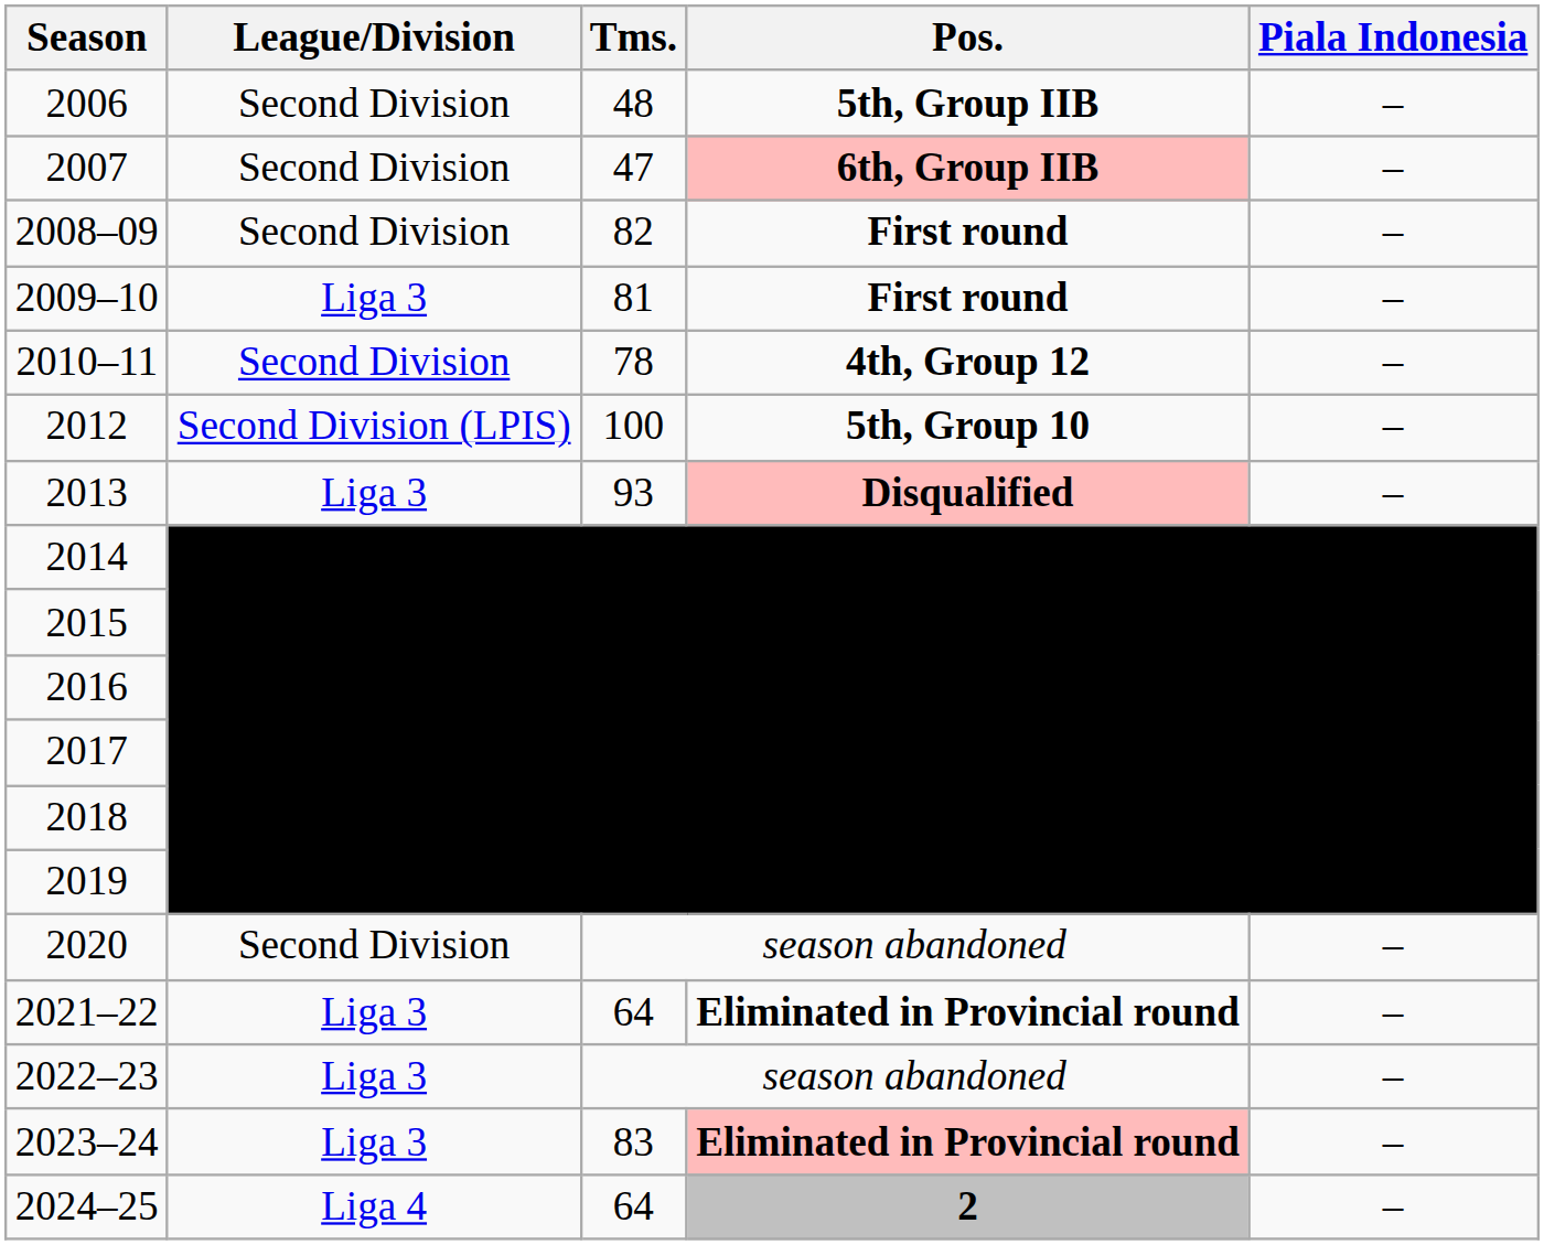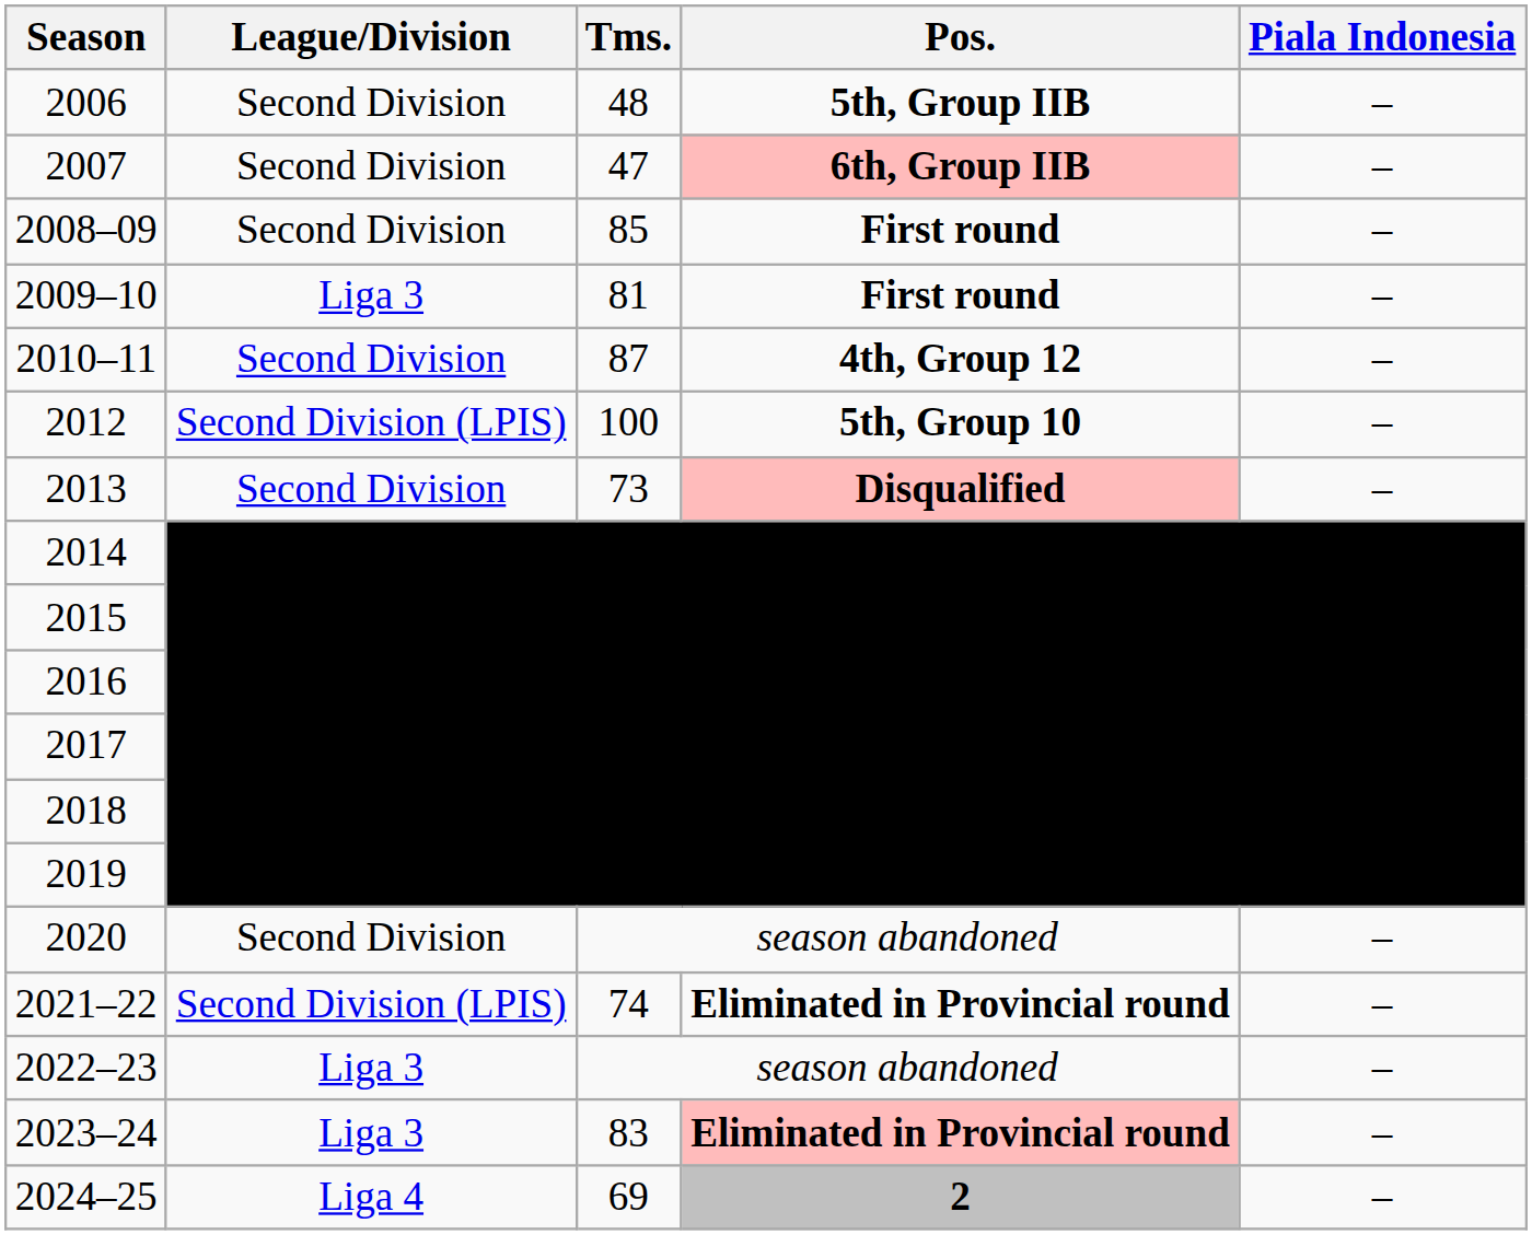 <table class="wikitable" style="text-align:center">
 <tr style="background:#efefef;">
 <th>Season</th>
 <th>League/Division</th>
 <th>Tms.</th>
 <th>Pos.</th>
 <th><a href='#'>Piala Indonesia</a></th>
 </tr>
 <tr>
 <td>2006</td>
 <td>Second Division</td>
 <td>48</td>
 <td><strong>5th, Group IIB</strong></td>
 <td>–</td>
 </tr>
 <tr>
 <td>2007</td>
 <td>Second Division</td>
 <td>47</td>
 <td style="background: #FFBBBB;"><strong>6th, Group IIB</strong></td>
 <td>–</td>
 </tr>
 <tr>
 <td>2008–09</td>
 <td>Second Division</td>
-<td>82</td>
+<td>85</td>
 <td><strong>First round</strong></td>
 <td>–</td>
 </tr>
 <tr>
 <td>2009–10</td>
 <td><a href='#'>Liga 3</a></td>
 <td>81</td>
 <td><strong>First round</strong></td>
 <td>–</td>
 </tr>
 <tr>
 <td>2010–11</td>
 <td><a href='#'>Second Division</a></td>
-<td>78</td>
+<td>87</td>
 <td><strong>4th, Group 12</strong></td>
 <td>–</td>
 </tr>
 <tr>
 <td>2012</td>
 <td><a href='#'>Second Division (LPIS)</a></td>
 <td>100</td>
 <td><strong>5th, Group 10</strong></td>
 <td>–</td>
 </tr>
 <tr>
 <td>2013</td>
-<td><a href='#'>Liga 3</a></td>
-<td>93</td>
+<td><a href='#'>Second Division</a></td>
+<td>73</td>
 <td style="background: #FFBBBB;"><strong>Disqualified</strong></td>
 <td>–</td>
 </tr>
 <tr>
 <td>2014</td>
 <td colspan="4" rowspan="6" style="background: black;"></td>
 </tr>
 <tr>
 <td>2015</td>
 </tr>
 <tr>
 <td>2016</td>
 </tr>
 <tr>
 <td>2017</td>
 </tr>
 <tr>
 <td>2018</td>
 </tr>
 <tr>
 <td>2019</td>
 </tr>
 <tr>
 <td>2020</td>
 <td>Second Division</td>
 <td colspan="2"><em>season abandoned</em></td>
 <td>–</td>
 </tr>
 <tr>
 <td>2021–22</td>
-<td><a href='#'>Liga 3</a></td>
-<td>64</td>
+<td><a href='#'>Second Division (LPIS)</a></td>
+<td>74</td>
 <td><strong>Eliminated in Provincial round</strong></td>
 <td>–</td>
 </tr>
 <tr>
 <td>2022–23</td>
 <td><a href='#'>Liga 3</a></td>
 <td colspan="2"><em>season abandoned</em></td>
 <td>–</td>
 </tr>
 <tr>
 <td>2023–24</td>
 <td><a href='#'>Liga 3</a></td>
 <td>83</td>
 <td style="background: #FFBBBB;"><strong>Eliminated in Provincial round</strong></td>
 <td>–</td>
 </tr>
 <tr>
 <td>2024–25</td>
 <td><a href='#'>Liga 4</a></td>
-<td>64</td>
+<td>69</td>
 <td style="background: silver;"><strong>2</strong></td>
 <td>–</td>
 </tr>
 </table>
